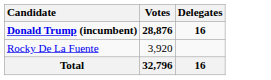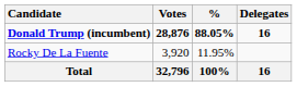 <table class="wikitable sortable" style="text-align:right;">
 <tr>
 <th style="text-align:left;">Candidate</th>
 <th>Votes</th>
+<th>%</th>
 <th>Delegates</th>
 </tr>
 <tr>
 <td style="text-align:left;" data-sort-name="Trump, Donald"><strong><a href='#'>Donald Trump</a></strong> <strong>(incumbent)</strong></td>
 <td><strong>28,876</strong></td>
+<td><strong>88.05%</strong></td>
 <td style="text-align:center;"><strong>16</strong></td>
 </tr>
 <tr>
 <td style="text-align:left;" data-sort-name="De La Fuente, Rocky"><a href='#'>Rocky De La Fuente</a></td>
 <td>3,920</td>
+<td>11.95%</td>
 <td></td>
 </tr>
 <tr>
 <th>Total</th>
 <th>32,796</th>
+<th>100%</th>
 <th>16</th>
 </tr>
 </table>
